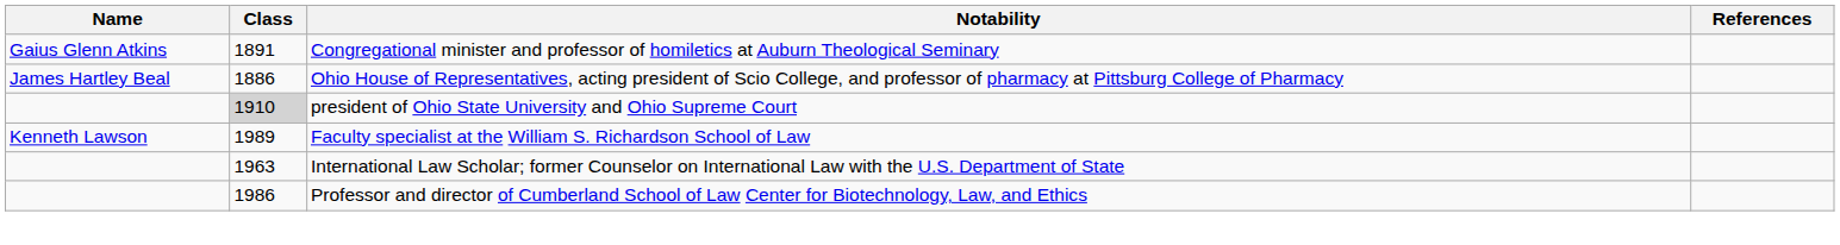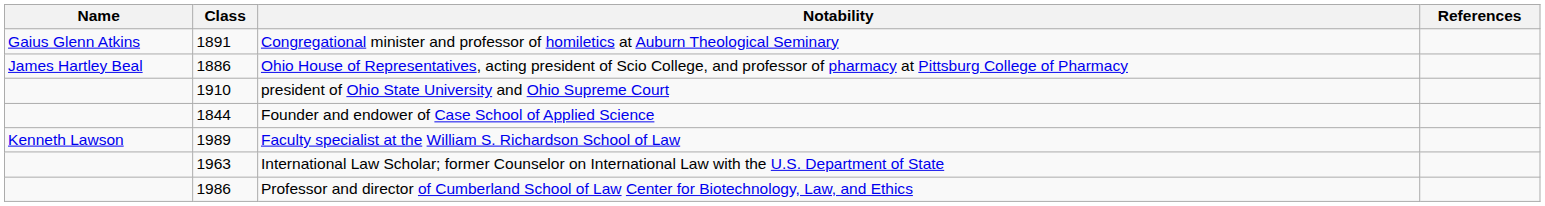 <table class="wikitable sortable" " style="width:100%;">
 <tr>
 <th>Name</th>
 <th>Class</th>
 <th>Notability</th>
 <th>References</th>
 </tr>
 <tr>
 <td><a href='#'>Gaius Glenn Atkins</a></td>
 <td>1891</td>
 <td><a href='#'>Congregational</a> minister and professor of <a href='#'>homiletics</a> at <a href='#'>Auburn Theological Seminary</a></td>
 <td></td>
 </tr>
 <tr>
 <td><a href='#'>James Hartley Beal</a></td>
 <td>1886</td>
 <td><a href='#'>Ohio House of Representatives</a>, acting president of Scio College, and professor of <a href='#'>pharmacy</a> at <a href='#'>Pittsburg College of Pharmacy</a></td>
 <td></td>
 </tr>
 <tr>
 <td></td>
-<td style="background: lightgrey;">1910</td>
+<td>1910</td>
 <td>president of <a href='#'>Ohio State University</a> and <a href='#'>Ohio Supreme Court</a></td>
+<td></td>
+</tr>
+<tr>
+<td></td>
+<td>1844</td>
+<td>Founder and endower of <a href='#'>Case School of Applied Science</a></td>
 <td></td>
 </tr>
 <tr>
 <td><a href='#'>Kenneth Lawson</a></td>
 <td>1989</td>
 <td><a href='#'>Faculty specialist at the</a> <a href='#'>William S. Richardson School of Law</a></td>
 <td></td>
 </tr>
 <tr>
 <td></td>
 <td>1963</td>
 <td>International Law Scholar; former Counselor on International Law with the <a href='#'>U.S. Department of State</a></td>
 <td></td>
 </tr>
 <tr>
 <td></td>
 <td>1986</td>
 <td>Professor and director <a href='#'>of Cumberland School of Law</a> <a href='#'>Center for Biotechnology, Law, and Ethics</a></td>
 <td></td>
 </tr>
 </table>
